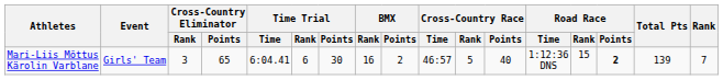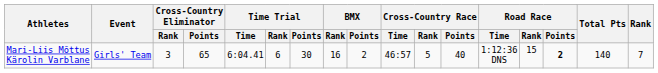 <table class="wikitable" style="font-size:90%;">
 <tr>
 <th rowspan=2>Athletes</th>
 <th rowspan=2>Event</th>
 <th colspan=2>Cross-Country<br>Eliminator</th>
 <th colspan=3>Time Trial</th>
 <th colspan=2>BMX</th>
 <th colspan=3>Cross-Country Race</th>
 <th colspan=3>Road Race</th>
 <th rowspan=2>Total Pts</th>
 <th rowspan=2>Rank</th>
 </tr>
 <tr style="font-size:95%">
 <th>Rank</th>
 <th>Points</th>
 <th>Time</th>
 <th>Rank</th>
 <th>Points</th>
 <th>Rank</th>
 <th>Points</th>
 <th>Time</th>
 <th>Rank</th>
 <th>Points</th>
 <th>Time</th>
 <th>Rank</th>
 <th>Points</th>
 </tr>
 <tr align=center>
 <td align=left><a href='#'>Mari-Liis Mõttus</a><br><a href='#'>Kärolin Varblane</a></td>
 <td align=left><a href='#'>Girls' Team</a></td>
 <td>3</td>
 <td>65</td>
 <td>6:04.41</td>
 <td>6</td>
 <td>30</td>
 <td>16</td>
 <td>2</td>
 <td>46:57</td>
 <td>5</td>
 <td>40</td>
 <td>1:12:36<br>DNS</td>
 <td>15<br> </td>
 <td><strong>2</strong></td>
-<td>139</td>
+<td>140</td>
 <td>7</td>
 </tr>
 </table>
